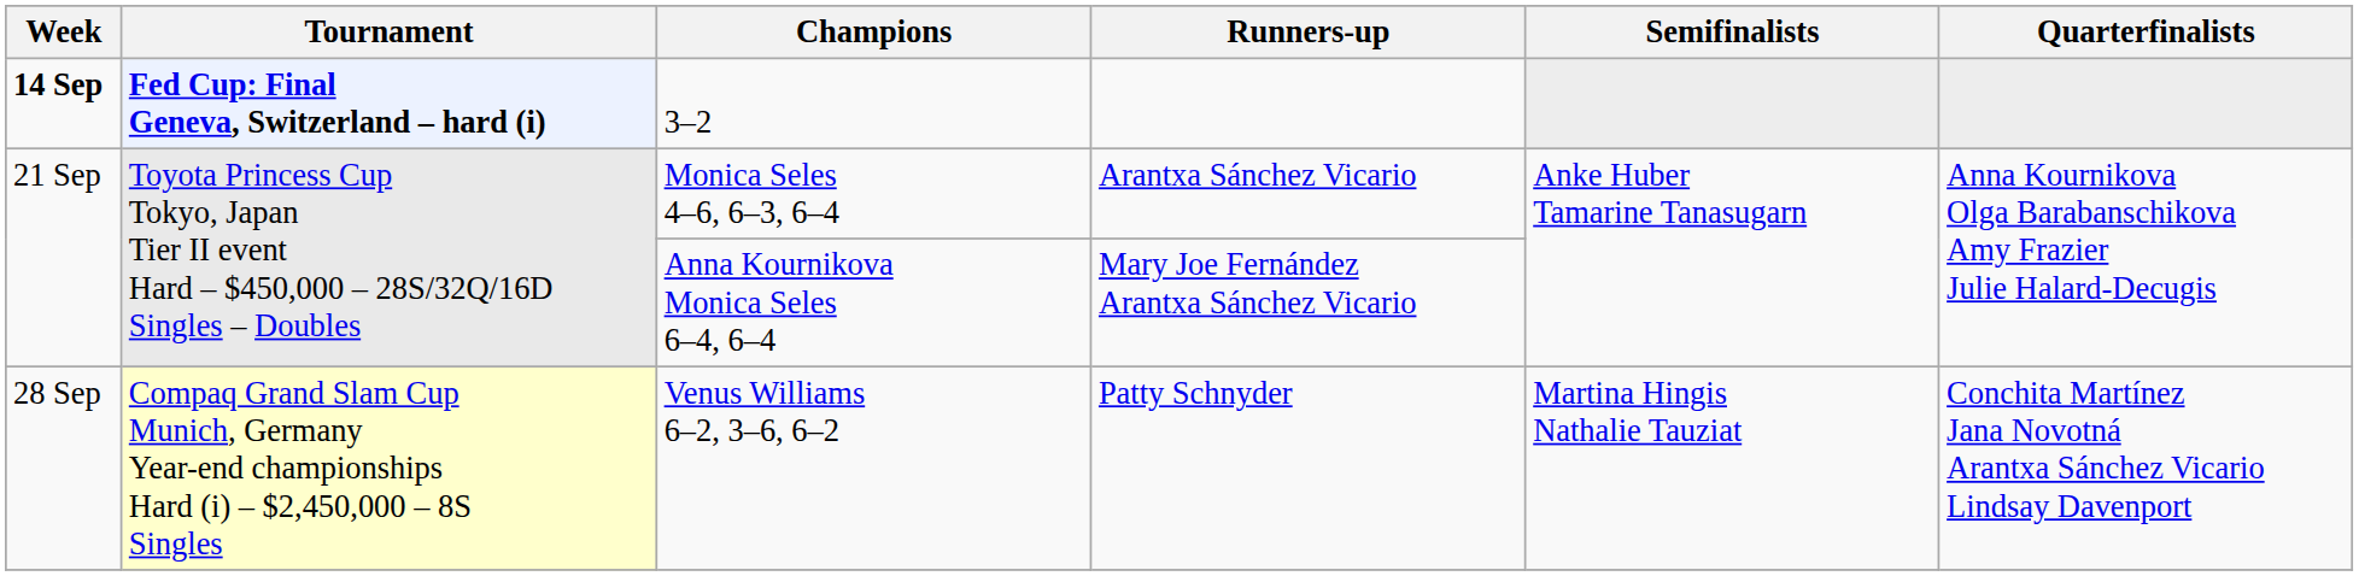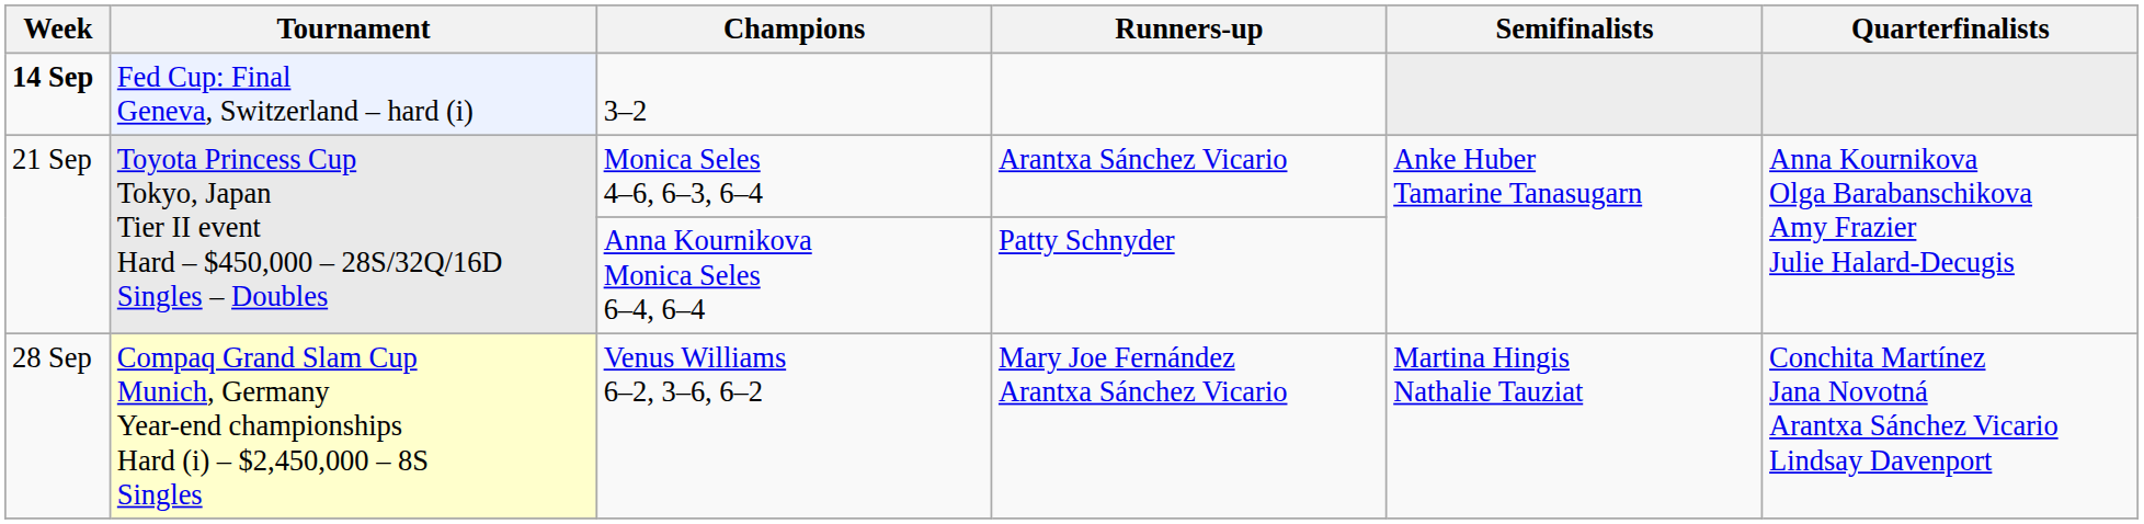 <table class=wikitable style=font-size:95%>
 <tr>
 <th style="width:48px;">Week</th>
 <th style="width:248px;">Tournament</th>
 <th style="width:200px;">Champions</th>
 <th style="width:200px;">Runners-up</th>
 <th style="width:190px;">Semifinalists</th>
 <th style="width:190px;">Quarterfinalists</th>
 </tr>
 <tr valign="top">
 <td><strong>14 Sep</strong></td>
-<td bgcolor=#ECF2FF><strong><a href='#'>Fed Cup: Final</a> <br><a href='#'>Geneva</a>, Switzerland – hard (i)</strong></td>
+<td bgcolor=#ECF2FF><a href='#'>Fed Cup: Final</a> <br><a href='#'>Geneva</a>, Switzerland – hard (i)</td>
 <td><br>3–2</td>
 <td></td>
 <td bgcolor=#ededed></td>
 <td bgcolor=#ededed></td>
 </tr>
 <tr valign="top">
 <td rowspan=2>21 Sep</td>
 <td rowspan=2 bgcolor=#E9E9E9><a href='#'>Toyota Princess Cup</a> <br>Tokyo, Japan <br> Tier II event <br> Hard – $450,000 – 28S/32Q/16D<br> <a href='#'>Singles</a> – <a href='#'>Doubles</a></td>
 <td> <a href='#'>Monica Seles</a><br>4–6, 6–3, 6–4</td>
 <td> <a href='#'>Arantxa Sánchez Vicario</a></td>
 <td rowspan=2>  <a href='#'>Anke Huber</a><br> <a href='#'>Tamarine Tanasugarn</a></td>
 <td rowspan=2> <a href='#'>Anna Kournikova</a><br> <a href='#'>Olga Barabanschikova</a><br> <a href='#'>Amy Frazier</a><br> <a href='#'>Julie Halard-Decugis</a></td>
 </tr>
 <tr valign="top">
 <td> <a href='#'>Anna Kournikova</a> <br>  <a href='#'>Monica Seles</a><br> 6–4, 6–4</td>
-<td> <a href='#'>Mary Joe Fernández</a> <br>  <a href='#'>Arantxa Sánchez Vicario</a></td>
+<td> <a href='#'>Patty Schnyder</a></td>
 </tr>
 <tr valign="top">
 <td>28 Sep</td>
 <td bgcolor=#FFFFCC><a href='#'>Compaq Grand Slam Cup</a><br><a href='#'>Munich</a>, Germany<br>Year-end championships<br> Hard (i) – $2,450,000 – 8S <br><a href='#'>Singles</a></td>
 <td> <a href='#'>Venus Williams</a><br>6–2, 3–6, 6–2</td>
-<td> <a href='#'>Patty Schnyder</a></td>
+<td> <a href='#'>Mary Joe Fernández</a> <br>  <a href='#'>Arantxa Sánchez Vicario</a></td>
 <td>  <a href='#'>Martina Hingis</a><br> <a href='#'>Nathalie Tauziat</a></td>
 <td> <a href='#'>Conchita Martínez</a><br> <a href='#'>Jana Novotná</a><br> <a href='#'>Arantxa Sánchez Vicario</a><br> <a href='#'>Lindsay Davenport</a></td>
 </tr>
 </table>
